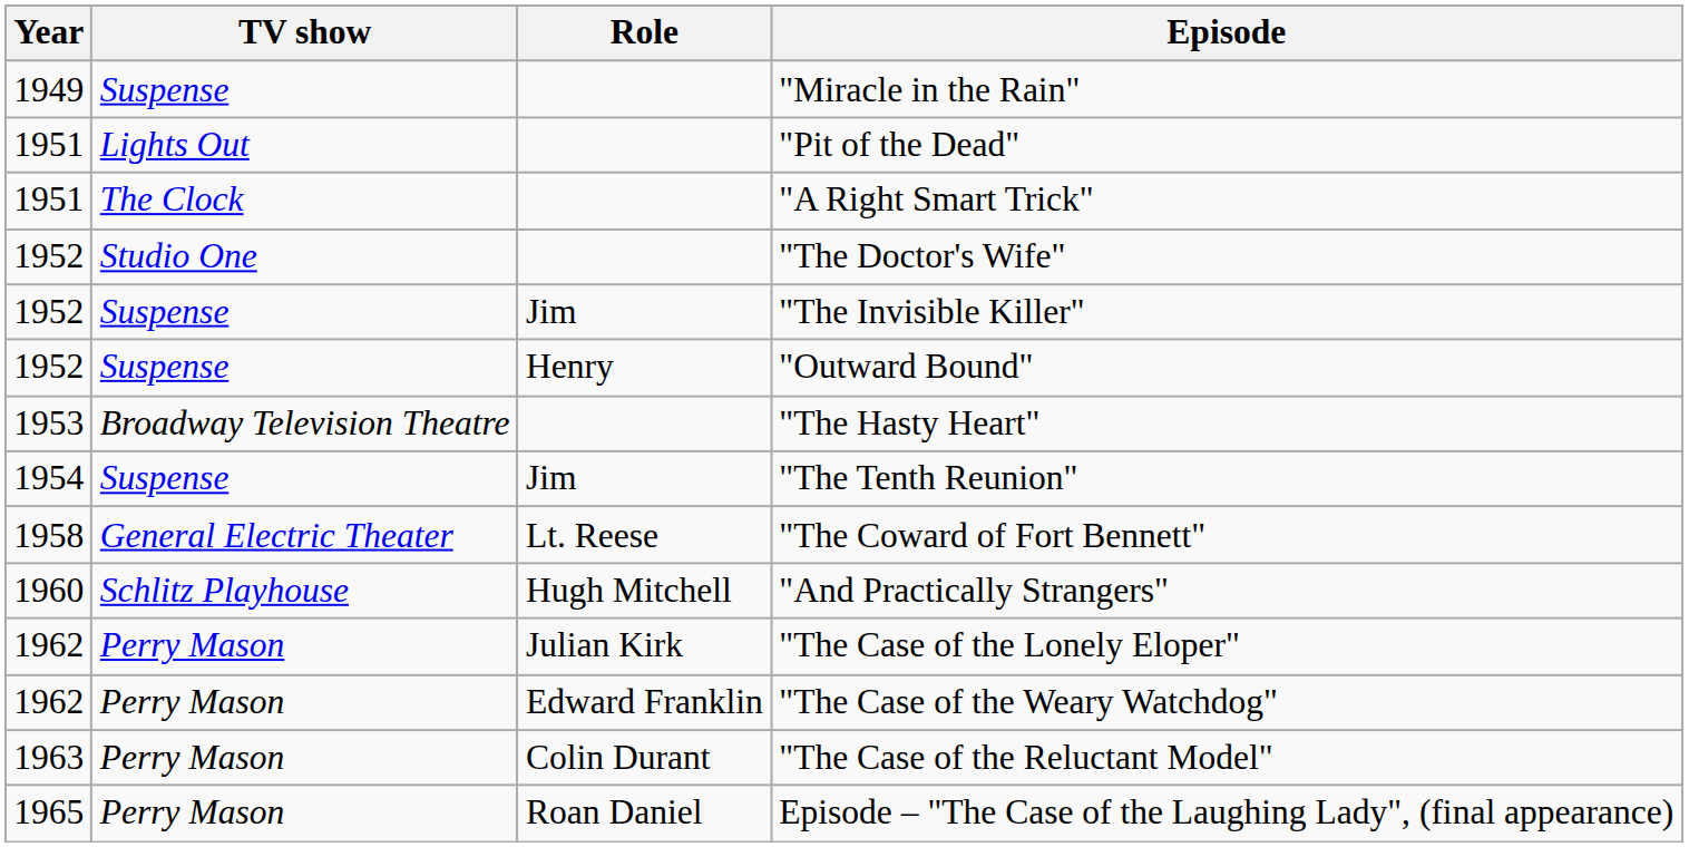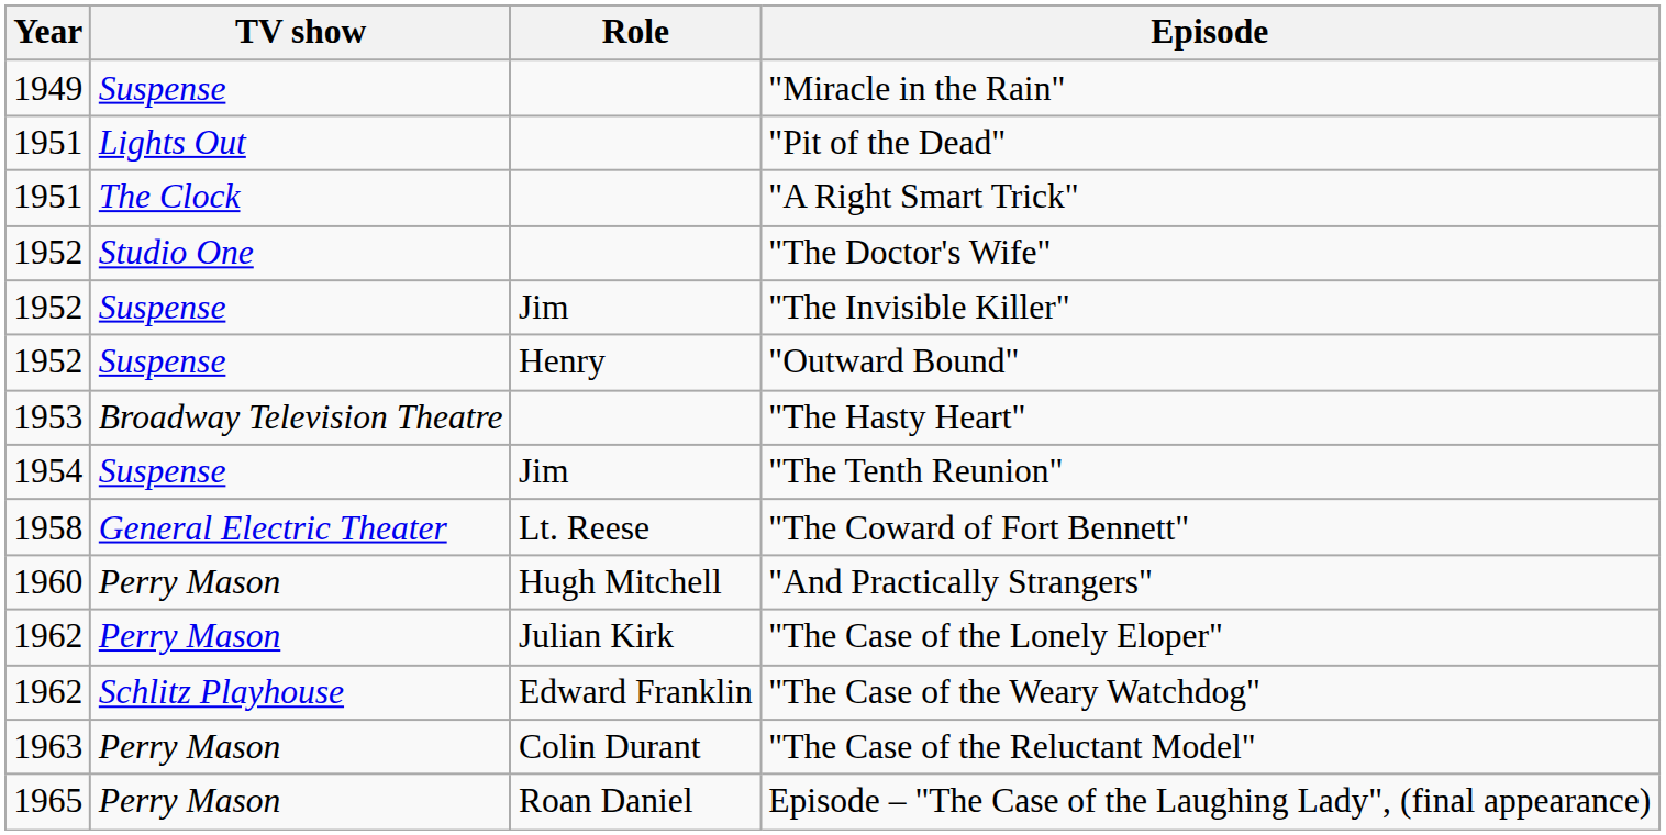 <table class="wikitable">
 <tr>
 <th>Year</th>
 <th>TV show</th>
 <th>Role</th>
 <th>Episode</th>
 </tr>
 <tr>
 <td>1949</td>
 <td><em><a href='#'>Suspense</a></em></td>
 <td></td>
 <td>"Miracle in the Rain"</td>
 </tr>
 <tr>
 <td>1951</td>
 <td><em><a href='#'>Lights Out</a></em></td>
 <td></td>
 <td>"Pit of the Dead"</td>
 </tr>
 <tr>
 <td>1951</td>
 <td><em><a href='#'>The Clock</a></em></td>
 <td></td>
 <td>"A Right Smart Trick"</td>
 </tr>
 <tr>
 <td>1952</td>
 <td><em><a href='#'>Studio One</a></em></td>
 <td></td>
 <td>"The Doctor's Wife"</td>
 </tr>
 <tr>
 <td>1952</td>
 <td><em><a href='#'>Suspense</a></em></td>
 <td>Jim</td>
 <td>"The Invisible Killer"</td>
 </tr>
 <tr>
 <td>1952</td>
 <td><em><a href='#'>Suspense</a></em></td>
 <td>Henry</td>
 <td>"Outward Bound"</td>
 </tr>
 <tr>
 <td>1953</td>
 <td><em>Broadway Television Theatre</em></td>
 <td></td>
 <td>"The Hasty Heart"</td>
 </tr>
 <tr>
 <td>1954</td>
 <td><em><a href='#'>Suspense</a></em></td>
 <td>Jim</td>
 <td>"The Tenth Reunion"</td>
 </tr>
 <tr>
 <td>1958</td>
 <td><em><a href='#'>General Electric Theater</a></em></td>
 <td>Lt. Reese</td>
 <td>"The Coward of Fort Bennett"</td>
 </tr>
 <tr>
 <td>1960</td>
-<td><em><a href='#'>Schlitz Playhouse</a></em></td>
+<td><em>Perry Mason</em></td>
 <td>Hugh Mitchell</td>
 <td>"And Practically Strangers"</td>
 </tr>
 <tr>
 <td>1962</td>
 <td><em><a href='#'>Perry Mason</a></em></td>
 <td>Julian Kirk</td>
 <td>"The Case of the Lonely Eloper"</td>
 </tr>
 <tr>
 <td>1962</td>
-<td><em>Perry Mason</em></td>
+<td><em><a href='#'>Schlitz Playhouse</a></em></td>
 <td>Edward Franklin</td>
 <td>"The Case of the Weary Watchdog"</td>
 </tr>
 <tr>
 <td>1963</td>
 <td><em>Perry Mason</em></td>
 <td>Colin Durant</td>
 <td>"The Case of the Reluctant Model"</td>
 </tr>
 <tr>
 <td>1965</td>
 <td><em>Perry Mason</em></td>
 <td>Roan Daniel</td>
 <td>Episode – "The Case of the Laughing Lady", (final appearance)</td>
 </tr>
 </table>
